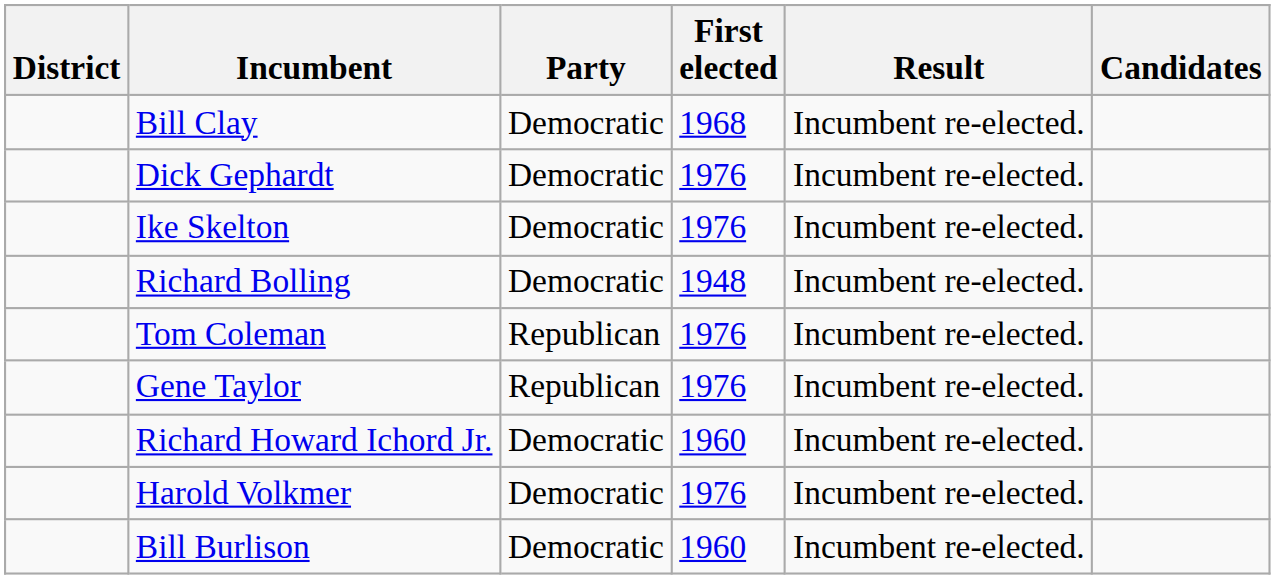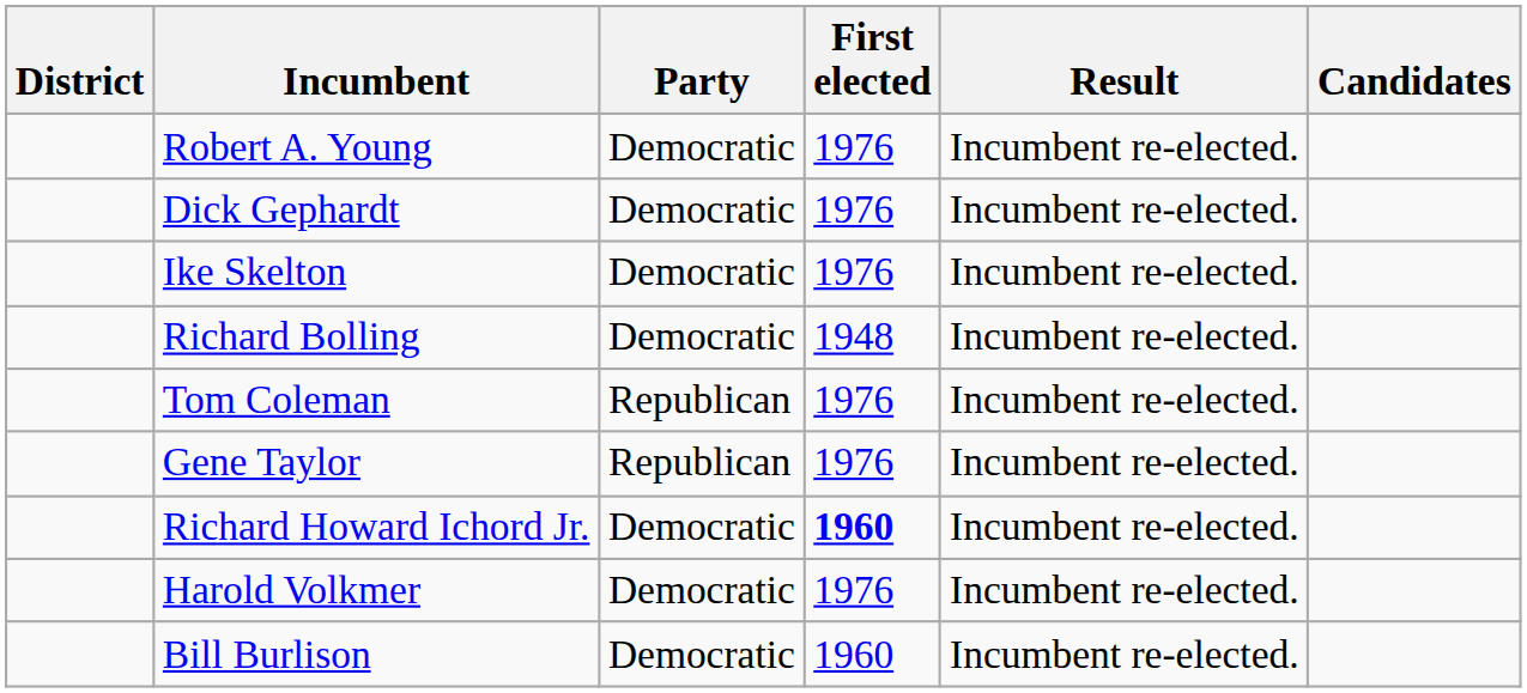 <table class=wikitable>
 <tr valign=bottom>
 <th>District</th>
 <th>Incumbent</th>
 <th>Party</th>
 <th>First<br>elected</th>
 <th>Result</th>
 <th>Candidates</th>
 </tr>
 <tr>
 <td></td>
-<td><a href='#'>Bill Clay</a></td>
+<td><a href='#'>Robert A. Young</a></td>
 <td>Democratic</td>
-<td><a href='#'>1968</a></td>
+<td><a href='#'>1976</a></td>
 <td>Incumbent re-elected.</td>
 <td nowrap></td>
 </tr>
 <tr>
 <td></td>
 <td><a href='#'>Dick Gephardt</a></td>
 <td>Democratic</td>
 <td><a href='#'>1976</a></td>
 <td>Incumbent re-elected.</td>
 <td nowrap></td>
 </tr>
 <tr>
 <td></td>
 <td><a href='#'>Ike Skelton</a></td>
 <td>Democratic</td>
 <td><a href='#'>1976</a></td>
 <td>Incumbent re-elected.</td>
 <td nowrap></td>
 </tr>
 <tr>
 <td></td>
 <td><a href='#'>Richard Bolling</a></td>
 <td>Democratic</td>
 <td><a href='#'>1948</a></td>
 <td>Incumbent re-elected.</td>
 <td nowrap></td>
 </tr>
 <tr>
 <td></td>
 <td><a href='#'>Tom Coleman</a></td>
 <td>Republican</td>
 <td><a href='#'>1976</a></td>
 <td>Incumbent re-elected.</td>
 <td nowrap></td>
 </tr>
 <tr>
 <td></td>
 <td><a href='#'>Gene Taylor</a></td>
 <td>Republican</td>
 <td><a href='#'>1976</a></td>
 <td>Incumbent re-elected.</td>
 <td nowrap></td>
 </tr>
 <tr>
 <td></td>
 <td><a href='#'>Richard Howard Ichord Jr.</a></td>
 <td>Democratic</td>
-<td><a href='#'>1960</a></td>
+<td><strong><a href='#'>1960</a></strong></td>
 <td>Incumbent re-elected.</td>
 <td nowrap></td>
 </tr>
 <tr>
 <td></td>
 <td><a href='#'>Harold Volkmer</a></td>
 <td>Democratic</td>
 <td><a href='#'>1976</a></td>
 <td>Incumbent re-elected.</td>
 <td nowrap></td>
 </tr>
 <tr>
 <td></td>
 <td><a href='#'>Bill Burlison</a></td>
 <td>Democratic</td>
 <td><a href='#'>1960</a></td>
 <td>Incumbent re-elected.</td>
 <td nowrap></td>
 </tr>
 </table>
